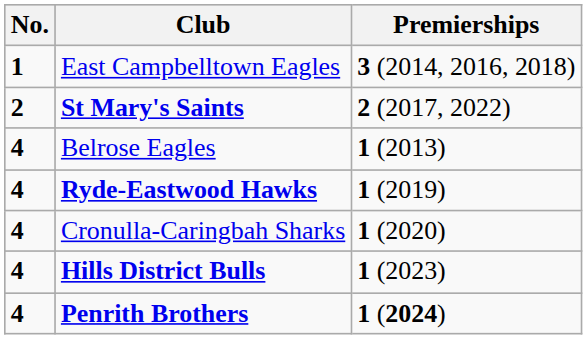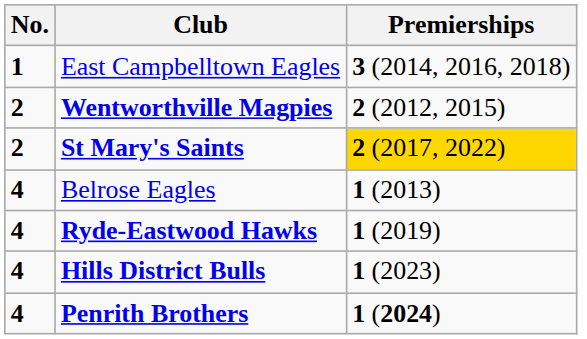 <table class="wikitable" style="text-align: left;">
 <tr>
 <th>No.</th>
 <th>Club</th>
 <th>Premierships</th>
 </tr>
 <tr>
 <td><strong>1</strong></td>
 <td> <a href='#'>East Campbelltown Eagles</a></td>
 <td><strong>3</strong> (2014, 2016, 2018)</td>
 </tr>
 <tr>
 <td><strong>2</strong></td>
+<td><strong> <a href='#'>Wentworthville Magpies</a></strong></td>
+<td><strong>2</strong> (2012, 2015)</td>
+</tr>
+<tr>
+<td><strong>2</strong></td>
 <td><strong> <a href='#'>St Mary's Saints</a></strong></td>
-<td><strong>2</strong> (2017, 2022)</td>
+<td style="background: gold;"><strong>2</strong> (2017, 2022)</td>
 </tr>
 <tr>
 <td><strong>4</strong></td>
 <td> <a href='#'>Belrose Eagles</a></td>
 <td><strong>1</strong> (2013)</td>
 </tr>
 <tr>
 <td><strong>4</strong></td>
 <td><strong> <a href='#'>Ryde-Eastwood Hawks</a></strong></td>
 <td><strong>1</strong> (2019)</td>
 </tr>
 <tr>
 <td><strong>4</strong></td>
-<td> <a href='#'>Cronulla-Caringbah Sharks</a></td>
-<td><strong>1</strong> (2020)</td>
-</tr>
-<tr>
-<td><strong>4</strong></td>
 <td><strong> <a href='#'>Hills District Bulls</a></strong></td>
 <td><strong>1</strong> (2023)</td>
 </tr>
 <tr>
 <td><strong>4</strong></td>
 <td><strong> <a href='#'>Penrith Brothers</a></strong></td>
 <td><strong>1</strong> (<strong>2024</strong>)</td>
 </tr>
 </table>
